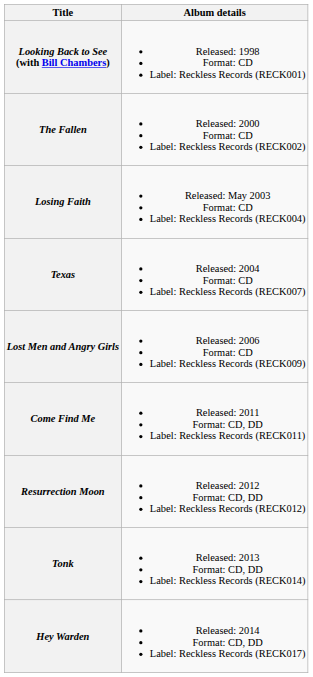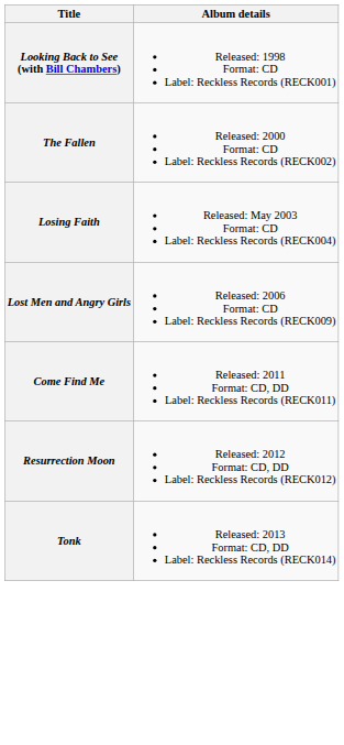 <table class="wikitable plainrowheaders" style="text-align:center;">
 <tr>
 <th scope="col" rowspan="1">Title</th>
 <th scope="col" rowspan="1">Album details</th>
 </tr>
 <tr>
 <th scope="row"><em>Looking Back to See</em> <br> (with <a href='#'>Bill Chambers</a>)</th>
 <td><br><ul><li>Released: 1998</li><li>Format: CD</li><li>Label: Reckless Records (RECK001)</li></ul></td>
 </tr>
 <tr>
 <th scope="row"><em>The Fallen</em></th>
 <td><br><ul><li>Released: 2000</li><li>Format: CD</li><li>Label: Reckless Records (RECK002)</li></ul></td>
 </tr>
 <tr>
 <th scope="row"><em>Losing Faith</em></th>
 <td><br><ul><li>Released: May 2003</li><li>Format: CD</li><li>Label: Reckless Records (RECK004)</li></ul></td>
 </tr>
 <tr>
-<th scope="row"><em>Texas</em></th>
-<td><br><ul><li>Released: 2004</li><li>Format: CD</li><li>Label: Reckless Records (RECK007)</li></ul></td>
-</tr>
-<tr>
 <th scope="row"><em>Lost Men and Angry Girls</em></th>
 <td><br><ul><li>Released: 2006</li><li>Format: CD</li><li>Label: Reckless Records (RECK009)</li></ul></td>
 </tr>
 <tr>
 <th scope="row"><em>Come Find Me</em></th>
 <td><br><ul><li>Released: 2011</li><li>Format: CD, DD</li><li>Label: Reckless Records (RECK011)</li></ul></td>
 </tr>
 <tr>
 <th scope="row"><em>Resurrection Moon</em></th>
 <td><br><ul><li>Released: 2012</li><li>Format: CD, DD</li><li>Label: Reckless Records (RECK012)</li></ul></td>
 </tr>
 <tr>
 <th scope="row"><em>Tonk</em></th>
 <td><br><ul><li>Released: 2013</li><li>Format: CD, DD</li><li>Label: Reckless Records (RECK014)</li></ul></td>
 </tr>
-<tr>
-<th scope="row"><em>Hey Warden</em></th>
-<td><br><ul><li>Released: 2014</li><li>Format: CD, DD</li><li>Label: Reckless Records (RECK017)</li></ul></td>
-</tr>
 </table>
